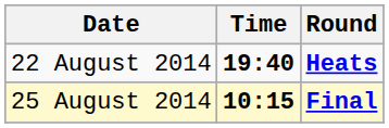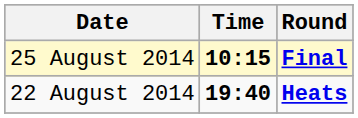 <table class="wikitable">
 <tr>
 <th>Date</th>
 <th>Time</th>
 <th>Round</th>
 </tr>
+<tr style=background:lemonchiffon>
+<td>25 August 2014</td>
+<td><strong>10:15</strong></td>
+<td><strong><a href='#'>Final</a></strong></td>
+</tr>
 <tr>
 <td>22 August 2014</td>
 <td><strong>19:40</strong></td>
 <td><strong><a href='#'>Heats</a></strong></td>
 </tr>
-<tr style=background:lemonchiffon>
-<td>25 August 2014</td>
-<td><strong>10:15</strong></td>
-<td><strong><a href='#'>Final</a></strong></td>
-</tr>
 </table>
